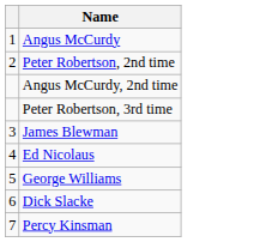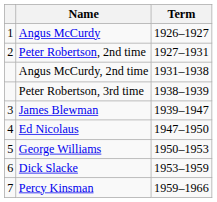 <table class="wikitable">
 <tr>
 <th></th>
 <th>Name</th>
+<th>Term</th>
 </tr>
 <tr>
 <td>1</td>
 <td><a href='#'>Angus McCurdy</a></td>
+<td align=center>1926–1927</td>
 </tr>
 <tr>
 <td>2</td>
 <td><a href='#'>Peter Robertson</a>, 2nd time</td>
+<td align=center>1927–1931</td>
 </tr>
 <tr>
 <td></td>
 <td>Angus McCurdy, 2nd time</td>
+<td align=center>1931–1938</td>
 </tr>
 <tr>
 <td></td>
 <td>Peter Robertson, 3rd time</td>
+<td align=center>1938–1939</td>
 </tr>
 <tr>
 <td>3</td>
 <td><a href='#'>James Blewman</a></td>
+<td align=center>1939–1947</td>
 </tr>
 <tr>
 <td>4</td>
 <td><a href='#'>Ed Nicolaus</a></td>
+<td align=center>1947–1950</td>
 </tr>
 <tr>
 <td>5</td>
 <td><a href='#'>George Williams</a></td>
+<td align=center>1950–1953</td>
 </tr>
 <tr>
 <td>6</td>
 <td><a href='#'>Dick Slacke</a></td>
+<td align=center>1953–1959</td>
 </tr>
 <tr>
 <td>7</td>
 <td><a href='#'>Percy Kinsman</a></td>
+<td align=center>1959–1966</td>
 </tr>
 </table>
